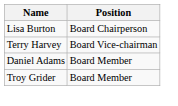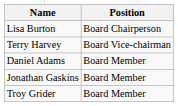 <table class="wikitable">
 <tr>
 <th>Name</th>
 <th>Position</th>
 </tr>
 <tr>
 <td>Lisa Burton</td>
 <td>Board Chairperson</td>
 </tr>
 <tr>
 <td>Terry Harvey</td>
 <td>Board Vice-chairman</td>
 </tr>
 <tr>
 <td>Daniel Adams</td>
 <td>Board Member</td>
 </tr>
 <tr>
+<td>Jonathan Gaskins</td>
+<td>Board Member</td>
+</tr>
+<tr>
 <td>Troy Grider</td>
 <td>Board Member</td>
 </tr>
 </table>
